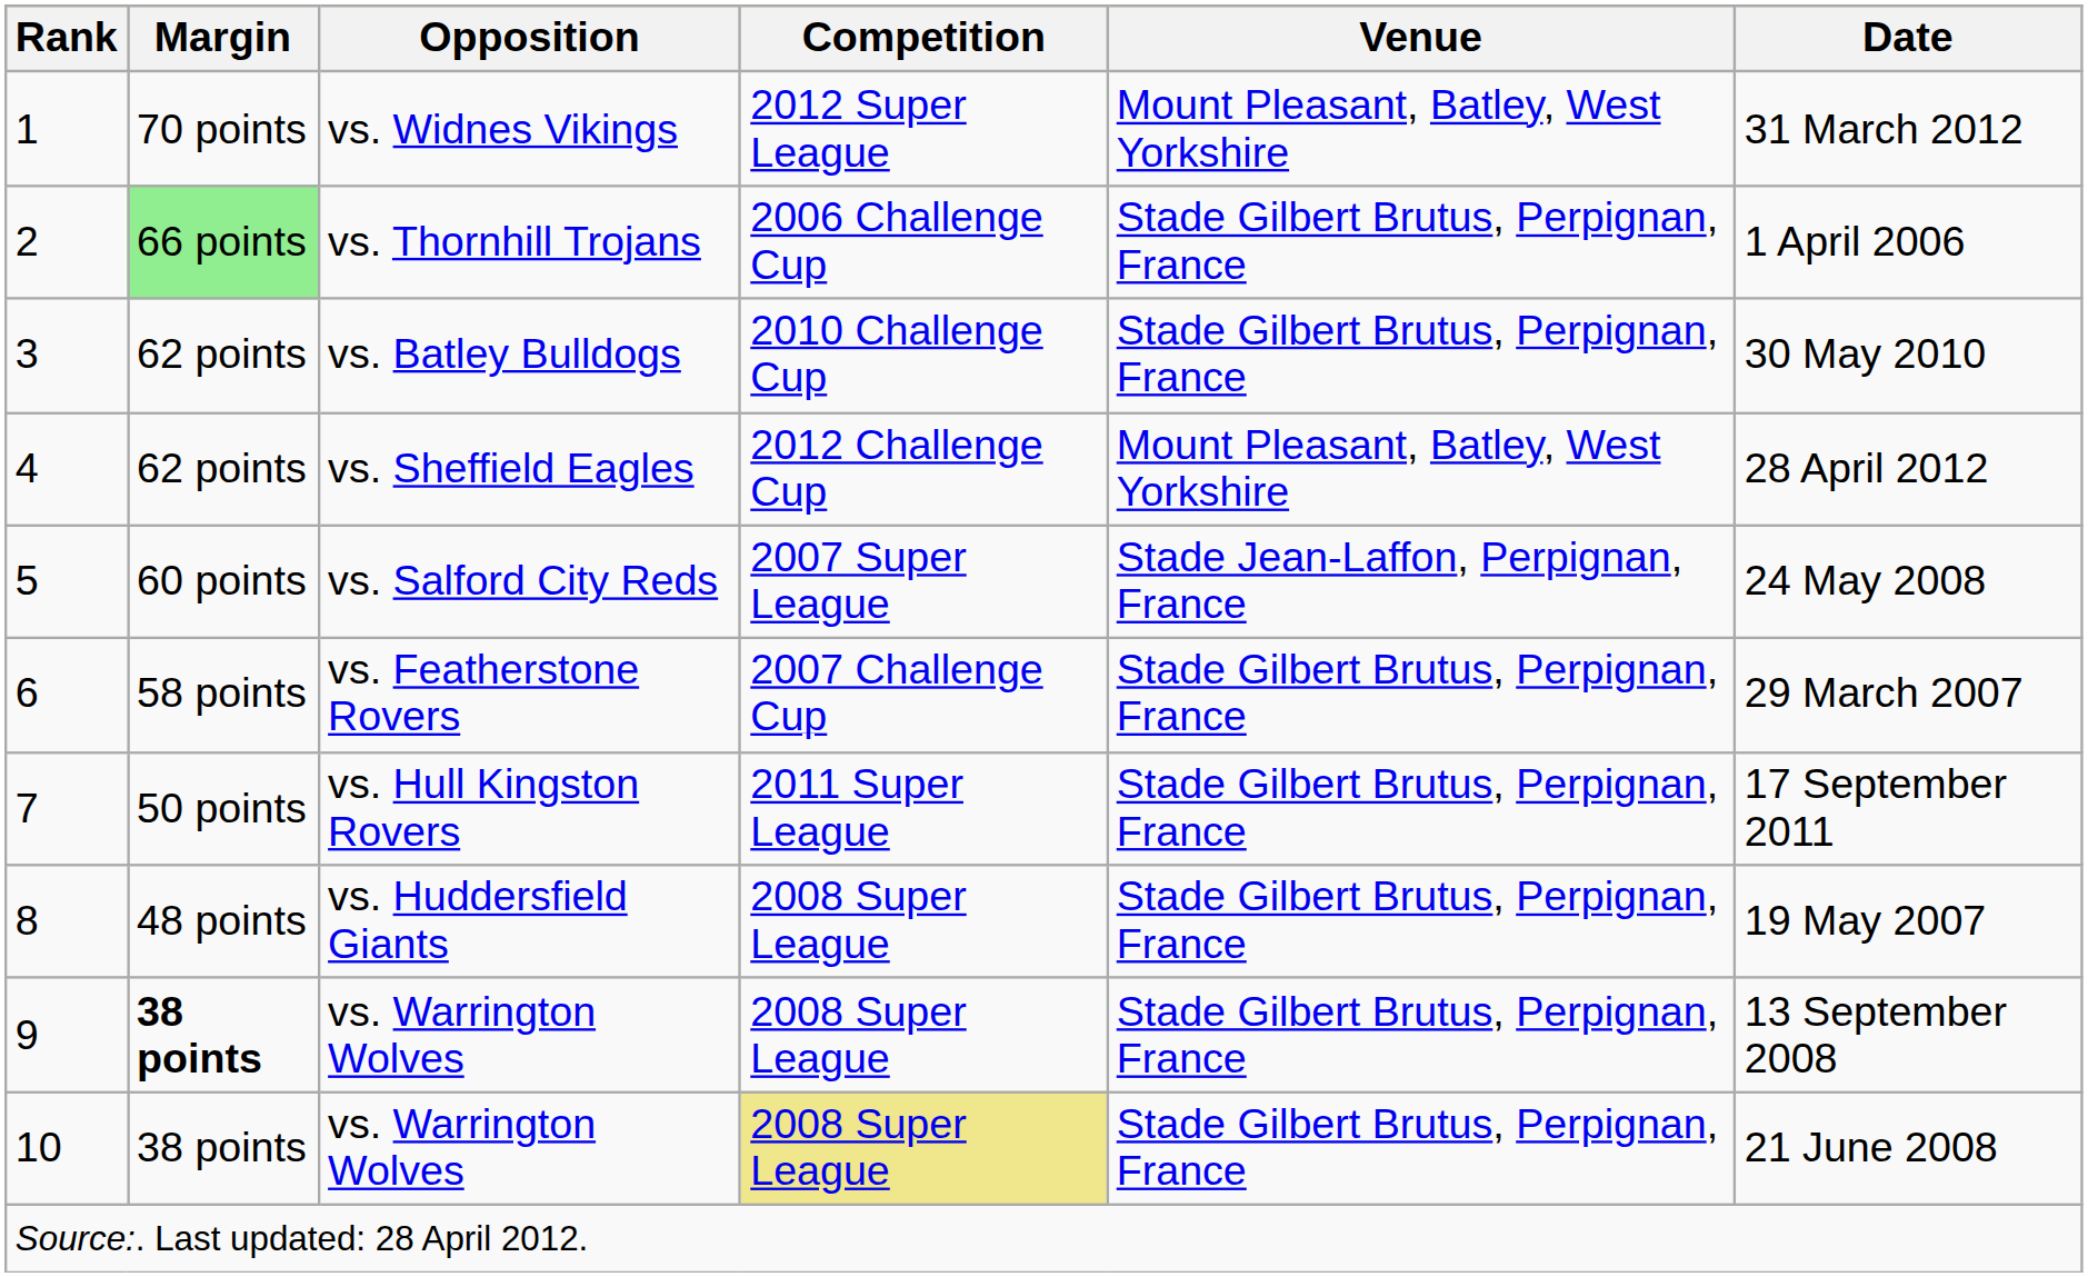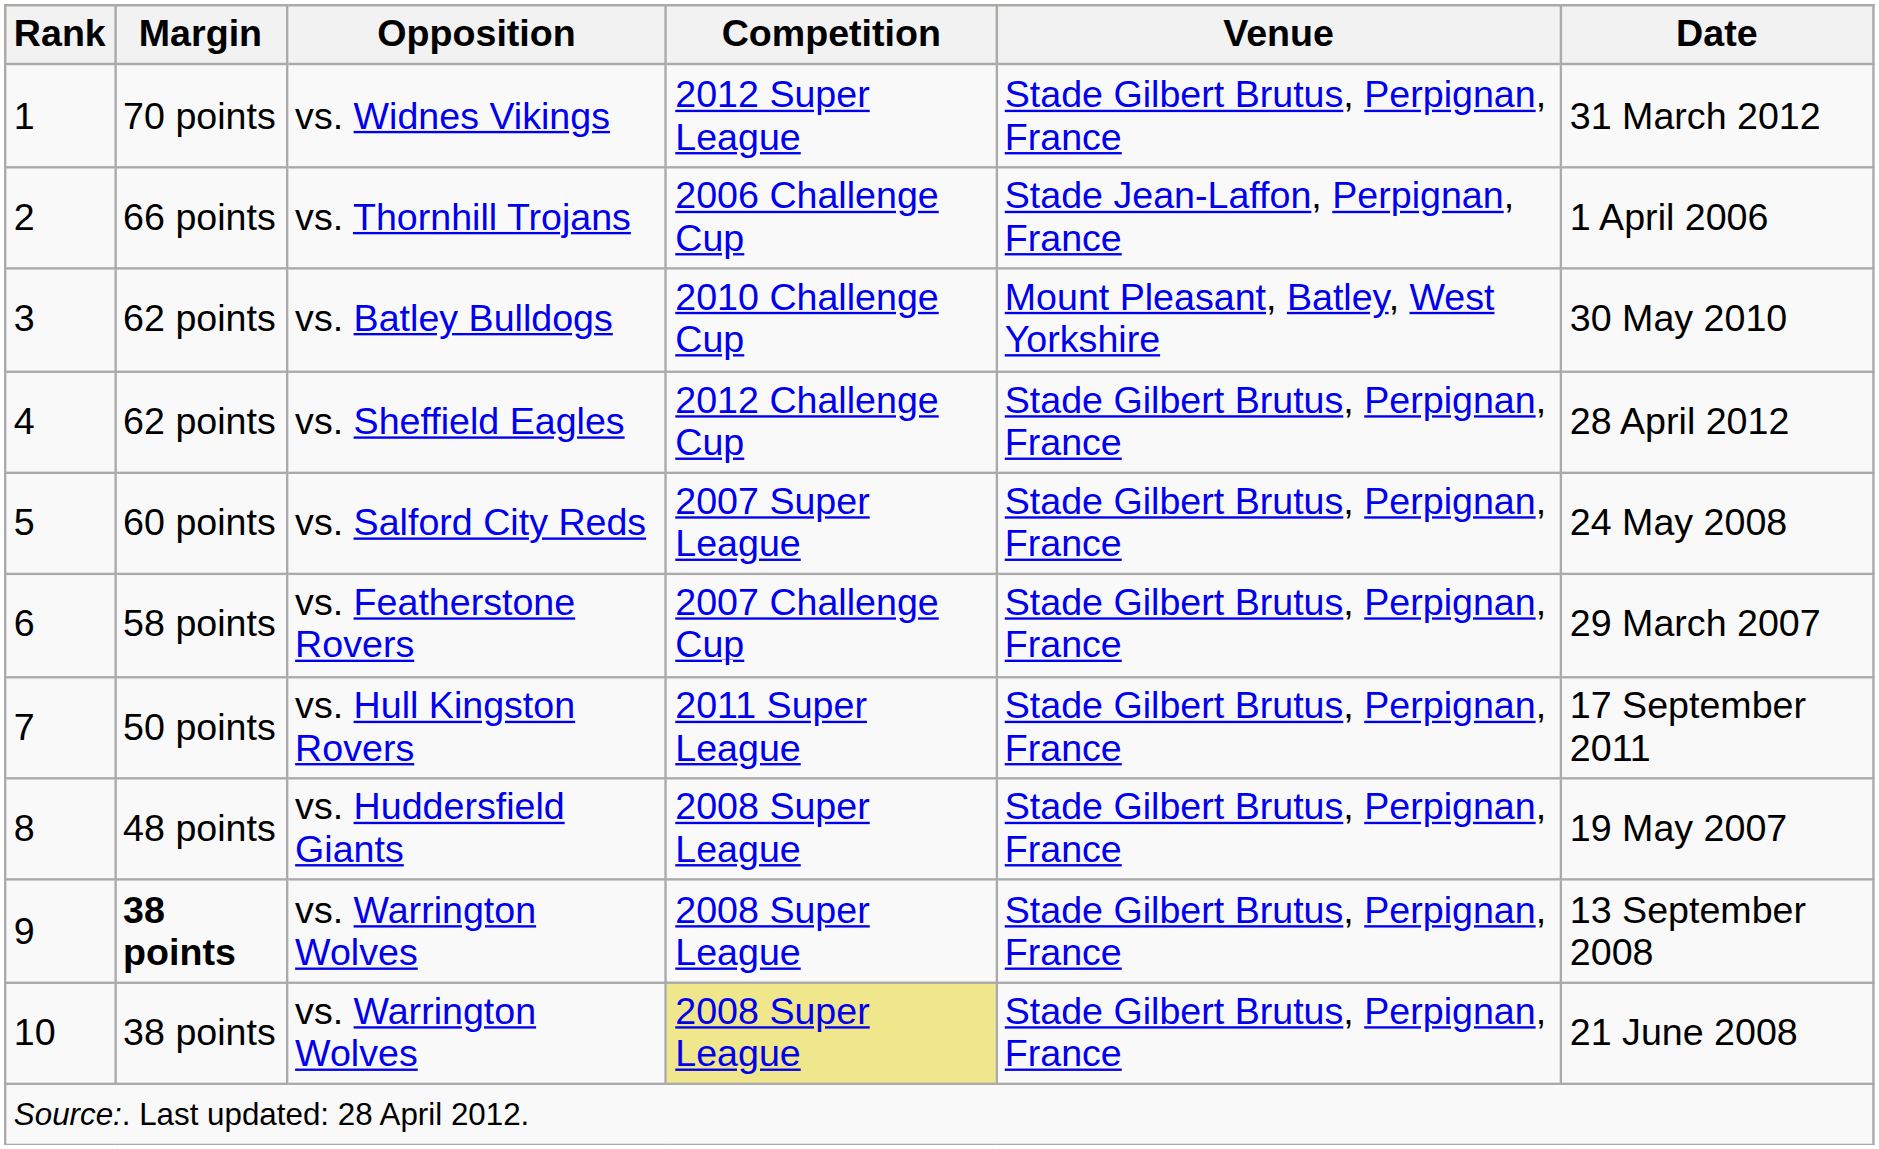 <table class="wikitable sortable" style="width:90%;">
 <tr style="background:#bdb76b;">
 <th>Rank</th>
 <th>Margin</th>
 <th>Opposition</th>
 <th>Competition</th>
 <th>Venue</th>
 <th>Date</th>
 </tr>
 <tr>
 <td>1</td>
 <td>70 points</td>
 <td>vs. <a href='#'>Widnes Vikings</a></td>
 <td><a href='#'>2012 Super League</a></td>
-<td> <a href='#'>Mount Pleasant</a>, <a href='#'>Batley</a>, <a href='#'>West Yorkshire</a></td>
+<td> <a href='#'>Stade Gilbert Brutus</a>, <a href='#'>Perpignan</a>, <a href='#'>France</a></td>
 <td>31 March 2012</td>
 </tr>
 <tr>
 <td>2</td>
-<td style="background: lightgreen;">66 points</td>
+<td>66 points</td>
 <td>vs. <a href='#'>Thornhill Trojans</a></td>
 <td><a href='#'>2006 Challenge Cup</a></td>
-<td> <a href='#'>Stade Gilbert Brutus</a>, <a href='#'>Perpignan</a>, <a href='#'>France</a></td>
+<td> <a href='#'>Stade Jean-Laffon</a>, <a href='#'>Perpignan</a>, <a href='#'>France</a></td>
 <td>1 April 2006</td>
 </tr>
 <tr>
 <td>3</td>
 <td>62 points</td>
 <td>vs. <a href='#'>Batley Bulldogs</a></td>
 <td><a href='#'>2010 Challenge Cup</a></td>
-<td> <a href='#'>Stade Gilbert Brutus</a>, <a href='#'>Perpignan</a>, <a href='#'>France</a></td>
+<td> <a href='#'>Mount Pleasant</a>, <a href='#'>Batley</a>, <a href='#'>West Yorkshire</a></td>
 <td>30 May 2010</td>
 </tr>
 <tr>
 <td>4</td>
 <td>62 points</td>
 <td>vs. <a href='#'>Sheffield Eagles</a></td>
 <td><a href='#'>2012 Challenge Cup</a></td>
-<td> <a href='#'>Mount Pleasant</a>, <a href='#'>Batley</a>, <a href='#'>West Yorkshire</a></td>
+<td> <a href='#'>Stade Gilbert Brutus</a>, <a href='#'>Perpignan</a>, <a href='#'>France</a></td>
 <td>28 April 2012</td>
 </tr>
 <tr>
 <td>5</td>
 <td>60 points</td>
 <td>vs. <a href='#'>Salford City Reds</a></td>
 <td><a href='#'>2007 Super League</a></td>
-<td> <a href='#'>Stade Jean-Laffon</a>, <a href='#'>Perpignan</a>, <a href='#'>France</a></td>
+<td> <a href='#'>Stade Gilbert Brutus</a>, <a href='#'>Perpignan</a>, <a href='#'>France</a></td>
 <td>24 May 2008</td>
 </tr>
 <tr>
 <td>6</td>
 <td>58 points</td>
 <td>vs. <a href='#'>Featherstone Rovers</a></td>
 <td><a href='#'>2007 Challenge Cup</a></td>
 <td> <a href='#'>Stade Gilbert Brutus</a>, <a href='#'>Perpignan</a>, <a href='#'>France</a></td>
 <td>29 March 2007</td>
 </tr>
 <tr>
 <td>7</td>
 <td>50 points</td>
 <td>vs. <a href='#'>Hull Kingston Rovers</a></td>
 <td><a href='#'>2011 Super League</a></td>
 <td> <a href='#'>Stade Gilbert Brutus</a>, <a href='#'>Perpignan</a>, <a href='#'>France</a></td>
 <td>17 September 2011</td>
 </tr>
 <tr>
 <td>8</td>
 <td>48 points</td>
 <td>vs. <a href='#'>Huddersfield Giants</a></td>
 <td><a href='#'>2008 Super League</a></td>
 <td> <a href='#'>Stade Gilbert Brutus</a>, <a href='#'>Perpignan</a>, <a href='#'>France</a></td>
 <td>19 May 2007</td>
 </tr>
 <tr>
 <td>9</td>
 <td><strong>38 points</strong></td>
 <td>vs. <a href='#'>Warrington Wolves</a></td>
 <td><a href='#'>2008 Super League</a></td>
 <td> <a href='#'>Stade Gilbert Brutus</a>, <a href='#'>Perpignan</a>, <a href='#'>France</a></td>
 <td>13 September 2008</td>
 </tr>
 <tr>
 <td>10</td>
 <td>38 points</td>
 <td>vs. <a href='#'>Warrington Wolves</a></td>
 <td style="background: khaki;"><a href='#'>2008 Super League</a></td>
 <td> <a href='#'>Stade Gilbert Brutus</a>, <a href='#'>Perpignan</a>, <a href='#'>France</a></td>
 <td>21 June 2008</td>
 </tr>
 <tr>
 <td colspan="7"><small><em>Source:</em>. Last updated: 28 April 2012.</small></td>
 </tr>
 </table>
